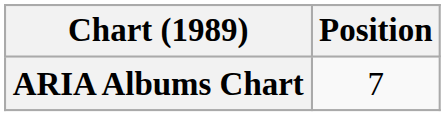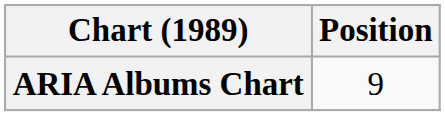 <table class="wikitable sortable plainrowheaders" style="text-align:center">
 <tr>
 <th scope="col">Chart (1989)</th>
 <th scope="col">Position</th>
 </tr>
 <tr>
 <th scope="row">ARIA Albums Chart</th>
-<td>7</td>
+<td>9</td>
 </tr>
 </table>
